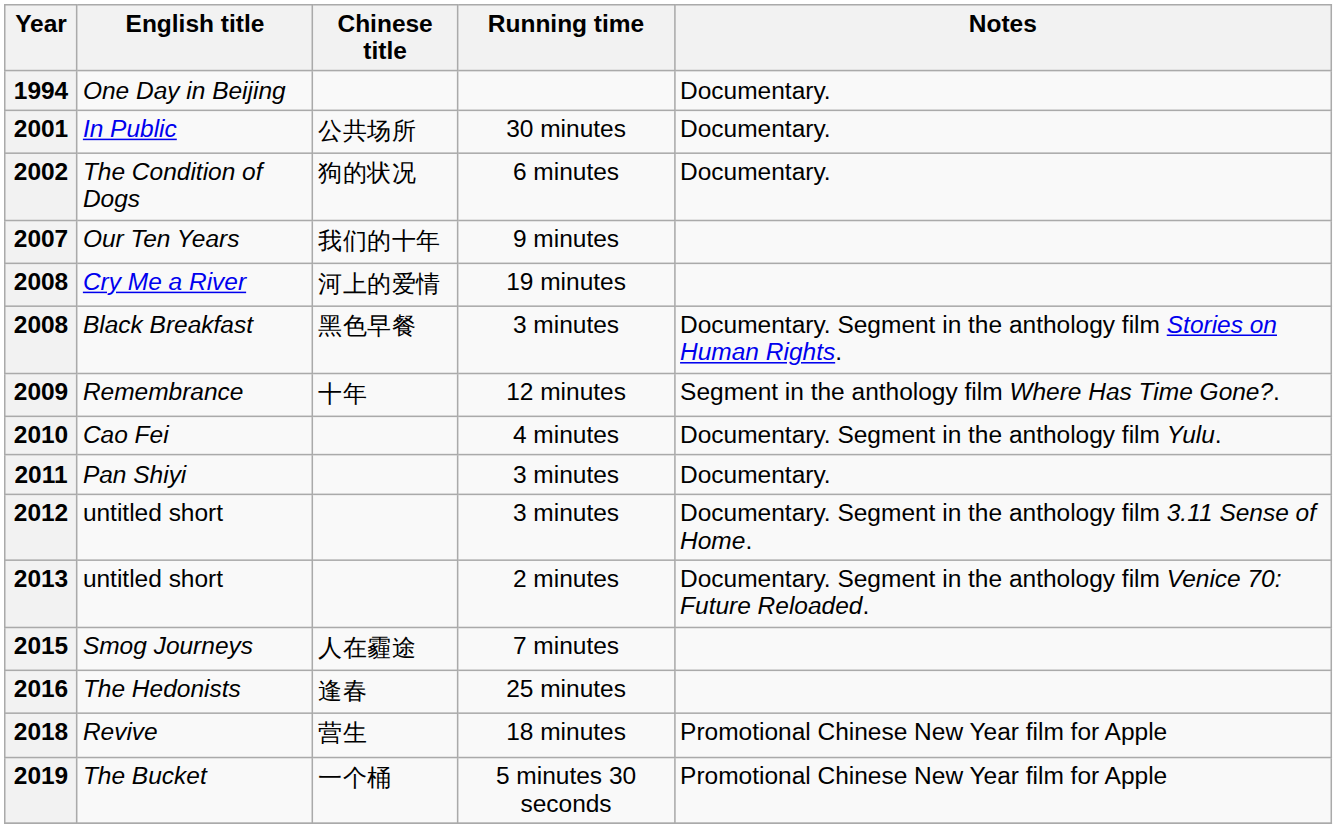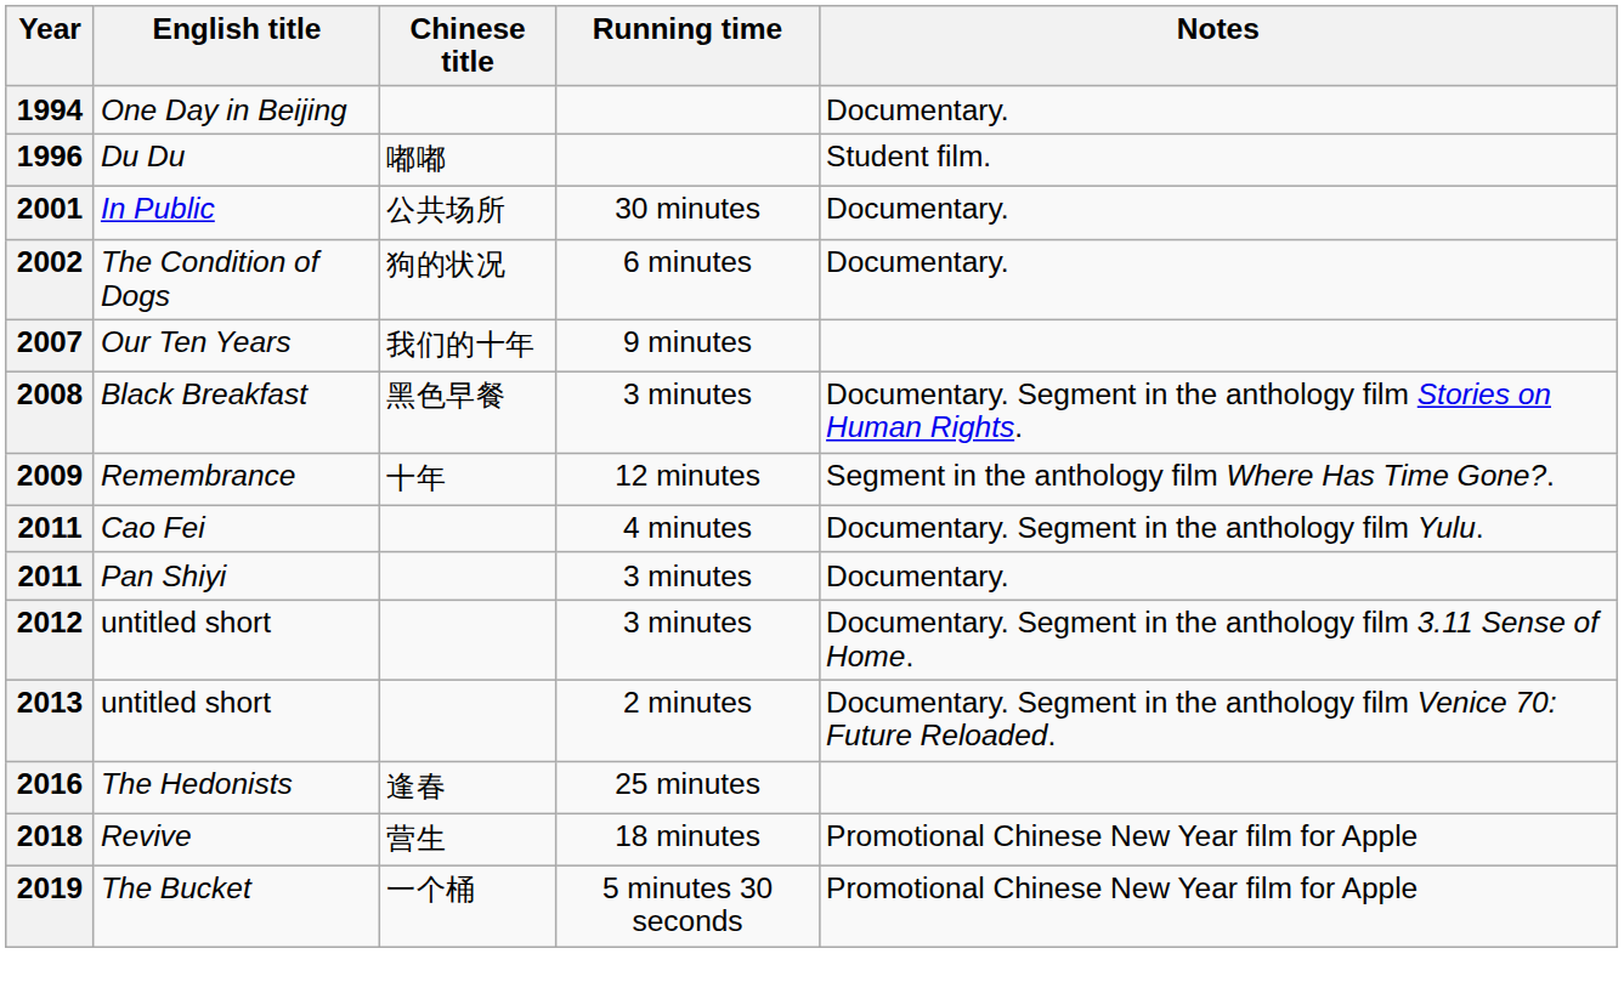 <table class="wikitable">
 <tr>
 <th align="left" valign="top" width="40">Year</th>
 <th align="left" valign="top">English title</th>
 <th align="left" valign="top">Chinese title</th>
 <th align="left" valign="top">Running time</th>
 <th align="left" valign="top">Notes</th>
 </tr>
 <tr>
 <th align="left" valign="top">1994</th>
 <td align="left" valign="top"><em>One Day in Beijing</em></td>
 <td align="left" valign="top"></td>
 <td align="center" valign="top"></td>
 <td align="left" valign="top">Documentary.</td>
+</tr>
+<tr>
+<th align="left" valign="top">1996</th>
+<td align="left" valign="top"><em>Du Du</em></td>
+<td align="left" valign="top">嘟嘟</td>
+<td align="center" valign="top"></td>
+<td align="left" valign="top">Student film.</td>
 </tr>
 <tr>
 <th align="left" valign="top">2001</th>
 <td align="left" valign="top"><em><a href='#'>In Public</a></em></td>
 <td align="left" valign="top">公共场所</td>
 <td align="center" valign="top">30 minutes</td>
 <td align="left" valign="top">Documentary.</td>
 </tr>
 <tr>
 <th align="left" valign="top">2002</th>
 <td align="left" valign="top"><em>The Condition of Dogs</em></td>
 <td align="left" valign="top">狗的状况</td>
 <td align="center" valign="top">6 minutes</td>
 <td align="left" valign="top">Documentary.</td>
 </tr>
 <tr>
 <th align="left" valign="top">2007</th>
 <td align="left" valign="top"><em>Our Ten Years</em></td>
 <td align="left" valign="top">我们的十年</td>
 <td align="center" valign="top">9 minutes</td>
 <td align="left" valign="top"></td>
 </tr>
 <tr>
 <th align="left" valign="top">2008</th>
-<td align="left" valign="top"><em><a href='#'>Cry Me a River</a></em></td>
-<td align="left" valign="top">河上的爱情</td>
-<td align="center" valign="top">19 minutes</td>
-<td align="left" valign="top"></td>
-</tr>
-<tr>
-<th align="left" valign="top">2008</th>
 <td align="left" valign="top"><em>Black Breakfast</em></td>
 <td align="left" valign="top">黑色早餐</td>
 <td align="center" valign="top">3 minutes</td>
 <td align="left" valign="top">Documentary. Segment in the anthology film <em><a href='#'>Stories on Human Rights</a></em>.</td>
 </tr>
 <tr>
 <th align="left" valign="top">2009</th>
 <td align="left" valign="top"><em>Remembrance</em></td>
 <td align="left" valign="top">十年</td>
 <td align="center" valign="top">12 minutes</td>
 <td align="left" valign="top">Segment in the anthology film <em>Where Has Time Gone?</em>.</td>
 </tr>
 <tr>
-<th align="left" valign="top">2010</th>
+<th align="left" valign="top">2011</th>
 <td align="left" valign="top"><em>Cao Fei</em></td>
 <td align="left" valign="top"></td>
 <td align="center" valign="top">4 minutes</td>
 <td align="left" valign="top">Documentary. Segment in the anthology film <em>Yulu</em>.</td>
 </tr>
 <tr>
 <th align="left" valign="top">2011</th>
 <td align="left" valign="top"><em>Pan Shiyi</em></td>
 <td align="left" valign="top"></td>
 <td align="center" valign="top">3 minutes</td>
 <td align="left" valign="top">Documentary.</td>
 </tr>
 <tr>
 <th align="left" valign="top">2012</th>
 <td align="left" valign="top">untitled short</td>
 <td align="left" valign="top"></td>
 <td align="center" valign="top">3 minutes</td>
 <td align="left" valign="top">Documentary. Segment in the anthology film <em>3.11 Sense of Home</em>.</td>
 </tr>
 <tr>
 <th align="left" valign="top">2013</th>
 <td align="left" valign="top">untitled short</td>
 <td align="left" valign="top"></td>
 <td align="center" valign="top">2 minutes</td>
 <td align="left" valign="top">Documentary. Segment in the anthology film <em>Venice 70: Future Reloaded</em>.</td>
 </tr>
 <tr>
-<th align="left" valign="top">2015</th>
-<td align="left" valign="top"><em>Smog Journeys</em></td>
-<td align="left" valign="top">人在霾途</td>
-<td align="center" valign="top">7 minutes</td>
-<td align="left" valign="top"></td>
-</tr>
-<tr>
 <th align="left" valign="top">2016</th>
 <td align="left" valign="top"><em>The Hedonists</em></td>
 <td align="left" valign="top">逢春</td>
 <td align="center" valign="top">25 minutes</td>
 <td align="left" valign="top"></td>
 </tr>
 <tr>
 <th align="left" valign="top">2018</th>
 <td align="left" valign="top"><em>Revive</em></td>
 <td align="left" valign="top">营生</td>
 <td align="center" valign="top">18 minutes</td>
 <td align="left" valign="top">Promotional Chinese New Year film for Apple</td>
 </tr>
 <tr>
 <th align="left" valign="top">2019</th>
 <td align="left" valign="top"><em>The Bucket</em></td>
 <td align="left" valign="top">一个桶</td>
 <td align="center" valign="top">5 minutes 30 seconds</td>
 <td align="left" valign="top">Promotional Chinese New Year film for Apple</td>
 </tr>
 <tr>
 </tr>
 </table>
